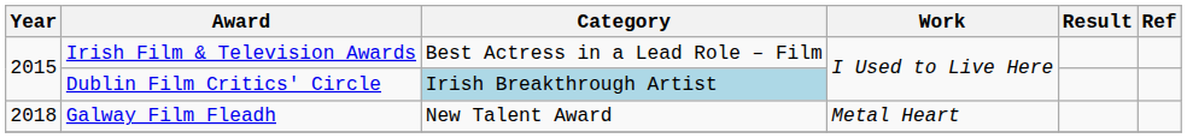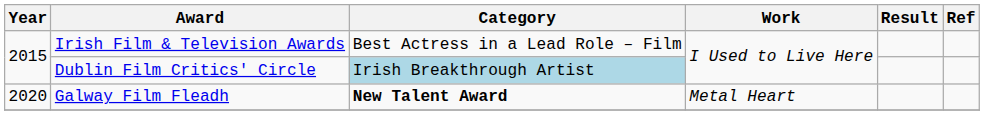 <table class="wikitable plainrowheaders">
 <tr>
 <th>Year</th>
 <th>Award</th>
 <th>Category</th>
 <th>Work</th>
 <th>Result</th>
 <th>Ref</th>
 </tr>
 <tr>
 <td rowspan="2">2015</td>
 <td><a href='#'>Irish Film & Television Awards</a></td>
 <td>Best Actress in a Lead Role – Film</td>
 <td rowspan="2"><em>I Used to Live Here</em></td>
 <td></td>
 <td></td>
 </tr>
 <tr>
 <td><a href='#'>Dublin Film Critics' Circle</a></td>
 <td style="background: lightblue;">Irish Breakthrough Artist</td>
 <td></td>
 <td></td>
 </tr>
 <tr>
-<td>2018</td>
+<td>2020</td>
 <td><a href='#'>Galway Film Fleadh</a></td>
-<td>New Talent Award</td>
+<td><strong>New Talent Award</strong></td>
 <td><em>Metal Heart</em></td>
 <td></td>
 <td></td>
 </tr>
 <tr>
 </tr>
 </table>
